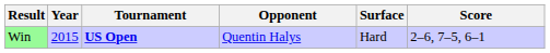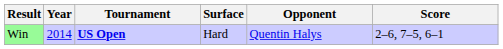 <table class="wikitable" style=font-size:97%>
 <tr>
 <th>Result</th>
 <th>Year</th>
 <th width=150>Tournament</th>
+<th>Surface</th>
 <th width=150>Opponent</th>
-<th>Surface</th>
 <th width=150>Score</th>
 </tr>
 <tr style="background:#ccccff;">
 <td bgcolor=98fb98>Win</td>
-<td><a href='#'>2015</a></td>
+<td><a href='#'>2014</a></td>
 <td><strong><a href='#'>US Open</a></strong></td>
+<td>Hard</td>
 <td> <a href='#'>Quentin Halys</a></td>
-<td>Hard</td>
 <td>2–6, 7–5, 6–1</td>
 </tr>
 </table>
